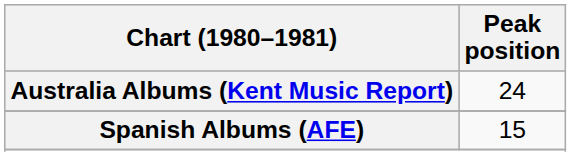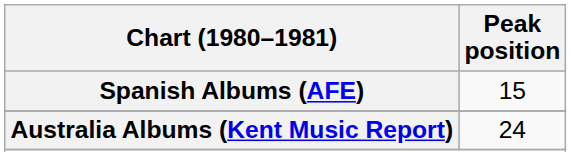 <table class="wikitable sortable plainrowheaders" style="text-align:center">
 <tr>
 <th scope="col">Chart (1980–1981)</th>
 <th scope="col">Peak<br>position</th>
 </tr>
 <tr>
-<th scope="row">Australia Albums (<a href='#'>Kent Music Report</a>)</th>
-<td>24</td>
+<th scope="row">Spanish Albums (<a href='#'>AFE</a>)</th>
+<td align="center">15</td>
 </tr>
 <tr>
 </tr>
 <tr>
 </tr>
 <tr>
 </tr>
 <tr>
 </tr>
 <tr>
 </tr>
 <tr>
 </tr>
 <tr>
-<th scope="row">Spanish Albums (<a href='#'>AFE</a>)</th>
-<td align="center">15</td>
+<th scope="row">Australia Albums (<a href='#'>Kent Music Report</a>)</th>
+<td>24</td>
 </tr>
 <tr>
 </tr>
 <tr>
 </tr>
 <tr>
 </tr>
 </table>
